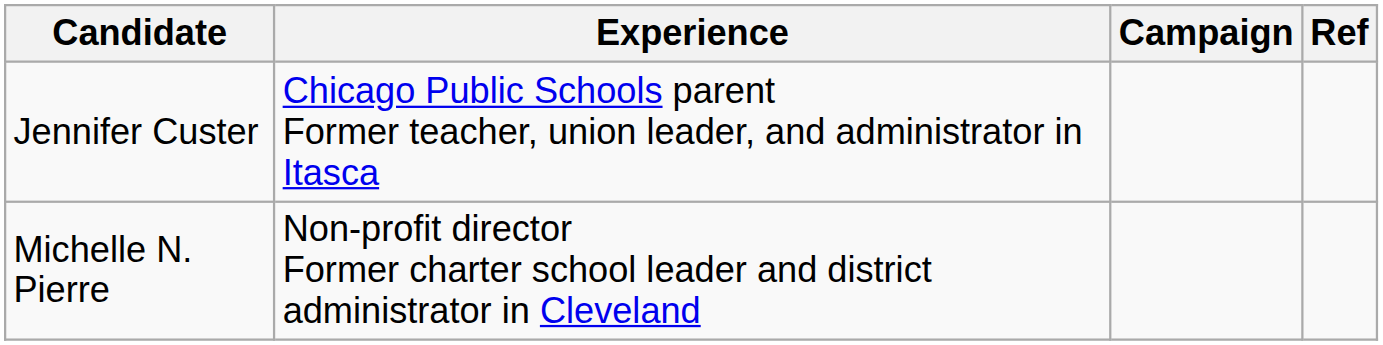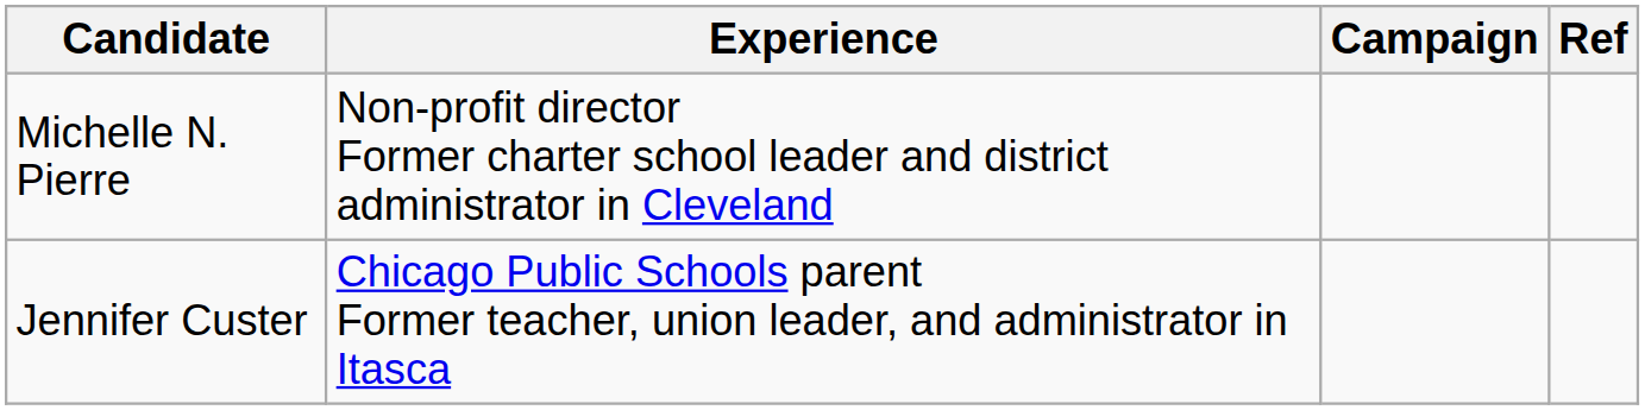 <table class="wikitable">
 <tr>
 <th>Candidate</th>
 <th>Experience</th>
 <th>Campaign</th>
 <th>Ref</th>
 </tr>
 <tr>
+<td>Michelle N. Pierre</td>
+<td>Non-profit director<br>Former charter school leader and district administrator in <a href='#'>Cleveland</a></td>
+<td></td>
+<td></td>
+</tr>
+<tr>
 <td>Jennifer Custer</td>
 <td><a href='#'>Chicago Public Schools</a> parent<br>Former teacher, union leader, and administrator in <a href='#'>Itasca</a></td>
 <td></td>
 <td></td>
 </tr>
-<tr>
-<td>Michelle N. Pierre</td>
-<td>Non-profit director<br>Former charter school leader and district administrator in <a href='#'>Cleveland</a></td>
-<td></td>
-<td></td>
-</tr>
 </table>
